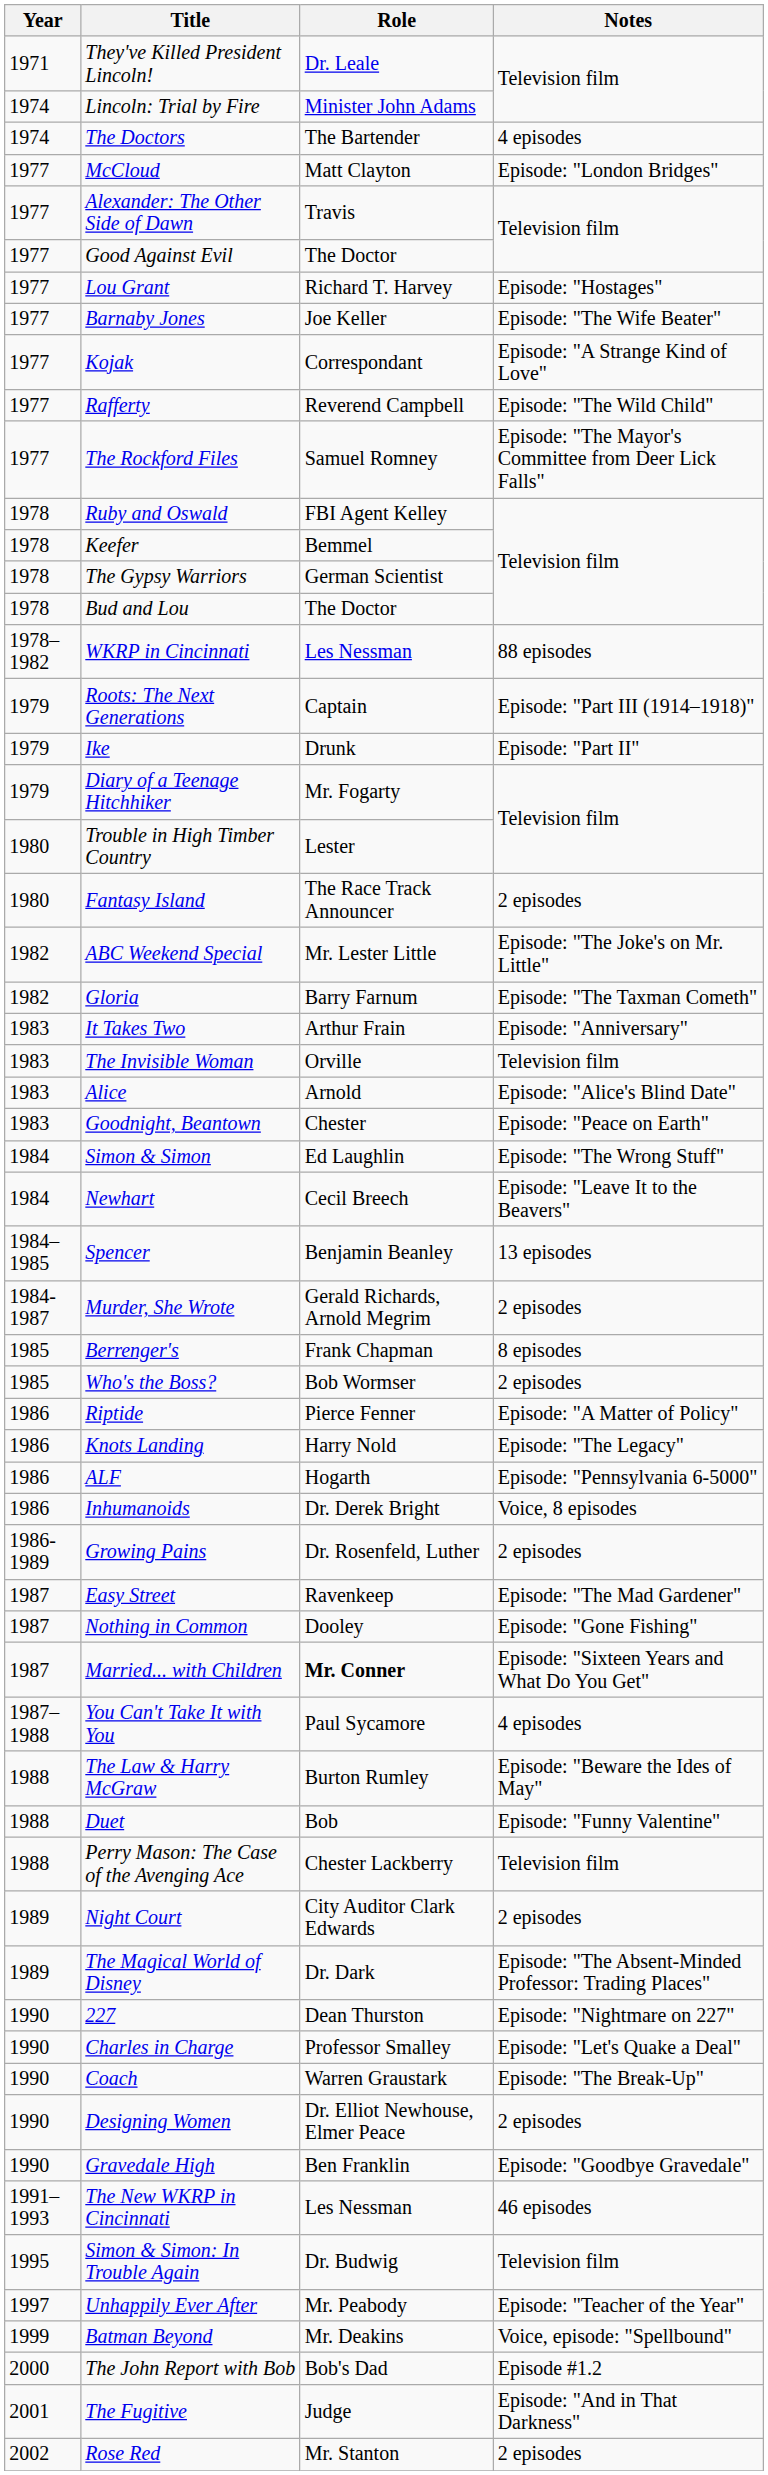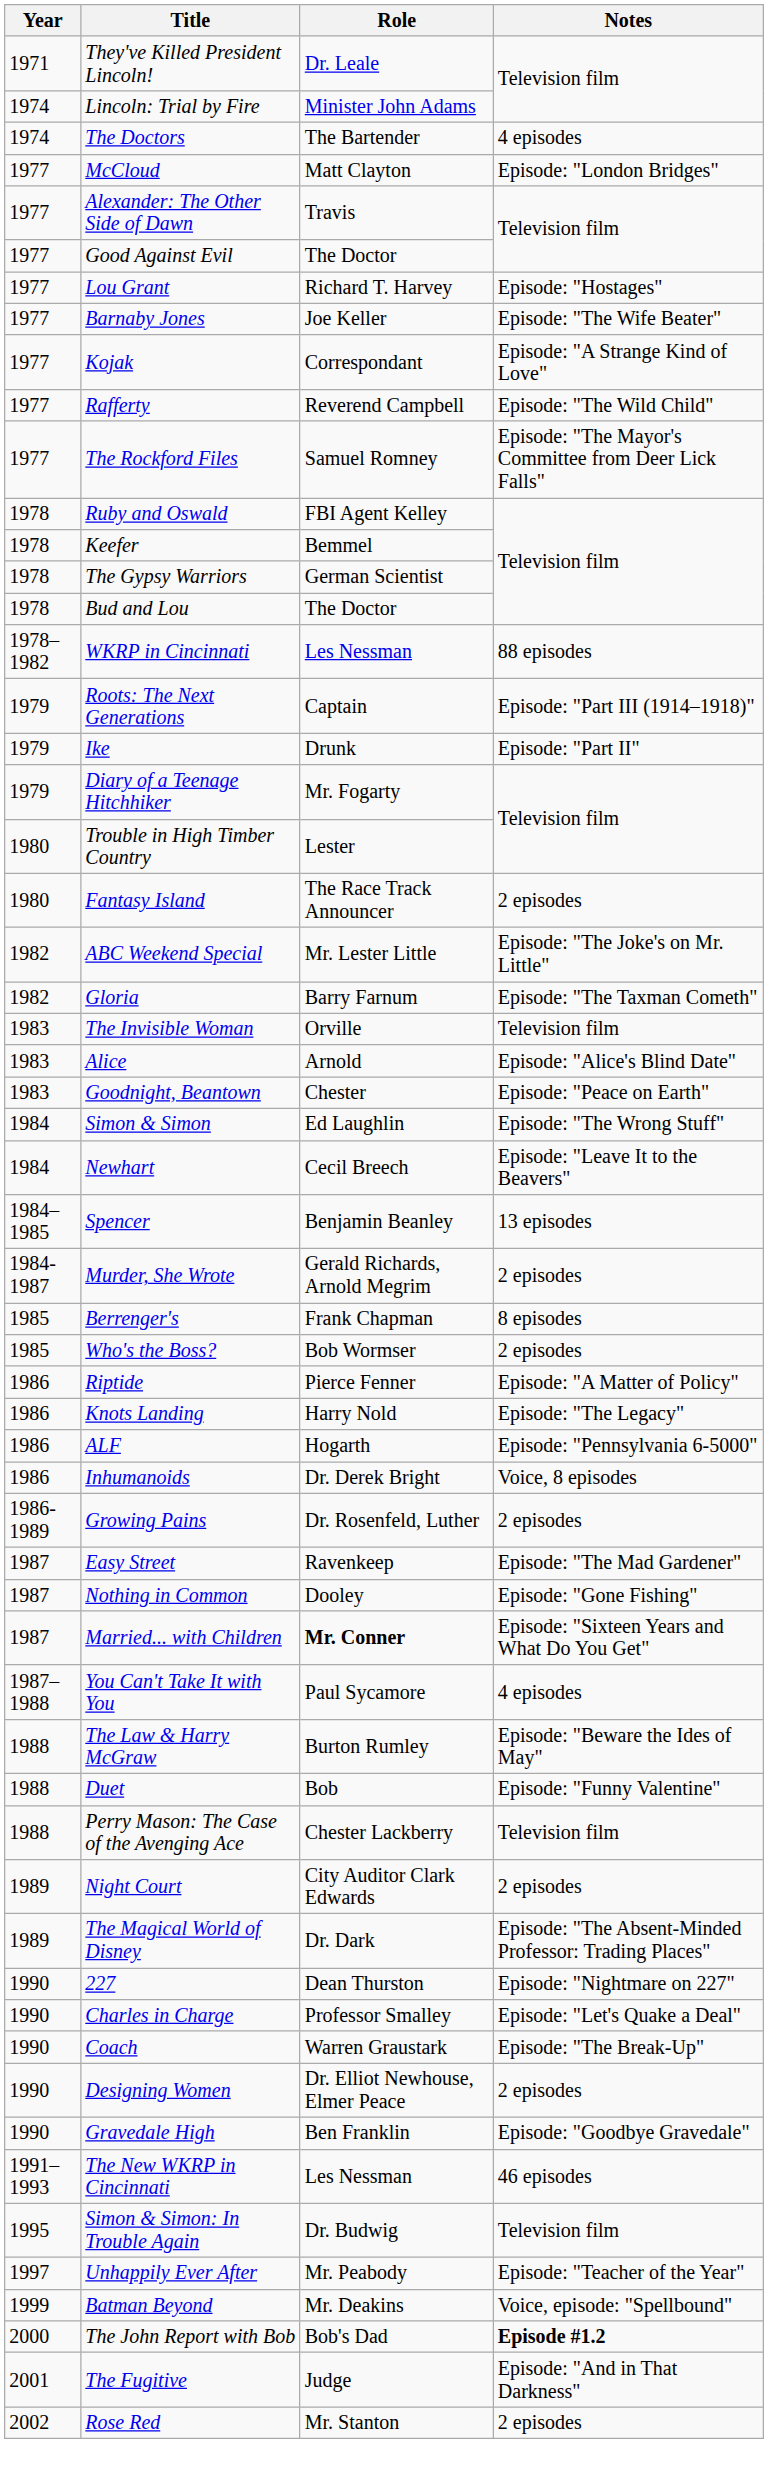 <table class="wikitable sortable">
 <tr>
 <th>Year</th>
 <th>Title</th>
 <th>Role</th>
 <th>Notes</th>
 </tr>
 <tr>
 <td>1971</td>
 <td><em>They've Killed President Lincoln!</em></td>
 <td><a href='#'>Dr. Leale</a></td>
 <td rowspan="2">Television film</td>
 </tr>
 <tr>
 <td>1974</td>
 <td><em>Lincoln: Trial by Fire</em></td>
 <td><a href='#'>Minister John Adams</a></td>
 </tr>
 <tr>
 <td>1974</td>
 <td><a href='#'><em>The Doctors</em></a></td>
 <td>The Bartender</td>
 <td>4 episodes</td>
 </tr>
 <tr>
 <td>1977</td>
 <td><a href='#'><em>McCloud</em></a></td>
 <td>Matt Clayton</td>
 <td>Episode: "London Bridges"</td>
 </tr>
 <tr>
 <td>1977</td>
 <td><em><a href='#'>Alexander: The Other Side of Dawn</a></em></td>
 <td>Travis</td>
 <td rowspan="2">Television film</td>
 </tr>
 <tr>
 <td>1977</td>
 <td><em>Good Against Evil</em></td>
 <td>The Doctor</td>
 </tr>
 <tr>
 <td>1977</td>
 <td><a href='#'><em>Lou Grant</em></a></td>
 <td>Richard T. Harvey</td>
 <td>Episode: "Hostages"</td>
 </tr>
 <tr>
 <td>1977</td>
 <td><em><a href='#'>Barnaby Jones</a></em></td>
 <td>Joe Keller</td>
 <td>Episode: "The Wife Beater"</td>
 </tr>
 <tr>
 <td>1977</td>
 <td><em><a href='#'>Kojak</a></em></td>
 <td>Correspondant</td>
 <td>Episode: "A Strange Kind of Love"</td>
 </tr>
 <tr>
 <td>1977</td>
 <td><a href='#'><em>Rafferty</em></a></td>
 <td>Reverend Campbell</td>
 <td>Episode: "The Wild Child"</td>
 </tr>
 <tr>
 <td>1977</td>
 <td><em><a href='#'>The Rockford Files</a></em></td>
 <td>Samuel Romney</td>
 <td>Episode: "The Mayor's Committee from Deer Lick Falls"</td>
 </tr>
 <tr>
 <td>1978</td>
 <td><em><a href='#'>Ruby and Oswald</a></em></td>
 <td>FBI Agent Kelley</td>
 <td rowspan="4">Television film</td>
 </tr>
 <tr>
 <td>1978</td>
 <td><em>Keefer</em></td>
 <td>Bemmel</td>
 </tr>
 <tr>
 <td>1978</td>
 <td><em>The Gypsy Warriors</em></td>
 <td>German Scientist</td>
 </tr>
 <tr>
 <td>1978</td>
 <td><em>Bud and Lou</em></td>
 <td>The Doctor</td>
 </tr>
 <tr>
 <td>1978–1982</td>
 <td><em><a href='#'>WKRP in Cincinnati</a></em></td>
 <td><a href='#'>Les Nessman</a></td>
 <td>88 episodes</td>
 </tr>
 <tr>
 <td>1979</td>
 <td><em><a href='#'>Roots: The Next Generations</a></em></td>
 <td>Captain</td>
 <td>Episode: "Part III (1914–1918)"</td>
 </tr>
 <tr>
 <td>1979</td>
 <td><a href='#'><em>Ike</em></a></td>
 <td>Drunk</td>
 <td>Episode: "Part II"</td>
 </tr>
 <tr>
 <td>1979</td>
 <td><em><a href='#'>Diary of a Teenage Hitchhiker</a></em></td>
 <td>Mr. Fogarty</td>
 <td rowspan="2">Television film</td>
 </tr>
 <tr>
 <td>1980</td>
 <td><em>Trouble in High Timber Country</em></td>
 <td>Lester</td>
 </tr>
 <tr>
 <td>1980</td>
 <td><em><a href='#'>Fantasy Island</a></em></td>
 <td>The Race Track Announcer</td>
 <td>2 episodes</td>
 </tr>
 <tr>
 <td>1982</td>
 <td><em><a href='#'>ABC Weekend Special</a></em></td>
 <td>Mr. Lester Little</td>
 <td>Episode: "The Joke's on Mr. Little"</td>
 </tr>
 <tr>
 <td>1982</td>
 <td><a href='#'><em>Gloria</em></a></td>
 <td>Barry Farnum</td>
 <td>Episode: "The Taxman Cometh"</td>
-</tr>
-<tr>
-<td>1983</td>
-<td><a href='#'><em>It Takes Two</em></a></td>
-<td>Arthur Frain</td>
-<td>Episode: "Anniversary"</td>
 </tr>
 <tr>
 <td>1983</td>
 <td><a href='#'><em>The Invisible Woman</em></a></td>
 <td>Orville</td>
 <td>Television film</td>
 </tr>
 <tr>
 <td>1983</td>
 <td><a href='#'><em>Alice</em></a></td>
 <td>Arnold</td>
 <td>Episode: "Alice's Blind Date"</td>
 </tr>
 <tr>
 <td>1983</td>
 <td><em><a href='#'>Goodnight, Beantown</a></em></td>
 <td>Chester</td>
 <td>Episode: "Peace on Earth"</td>
 </tr>
 <tr>
 <td>1984</td>
 <td><em><a href='#'>Simon & Simon</a></em></td>
 <td>Ed Laughlin</td>
 <td>Episode: "The Wrong Stuff"</td>
 </tr>
 <tr>
 <td>1984</td>
 <td><em><a href='#'>Newhart</a></em></td>
 <td>Cecil Breech</td>
 <td>Episode: "Leave It to the Beavers"</td>
 </tr>
 <tr>
 <td>1984–1985</td>
 <td><a href='#'><em>Spencer</em></a></td>
 <td>Benjamin Beanley</td>
 <td>13 episodes</td>
 </tr>
 <tr>
 <td>1984-1987</td>
 <td><em><a href='#'>Murder, She Wrote</a></em></td>
 <td>Gerald Richards, Arnold Megrim</td>
 <td>2 episodes</td>
 </tr>
 <tr>
 <td>1985</td>
 <td><em><a href='#'>Berrenger's</a></em></td>
 <td>Frank Chapman</td>
 <td>8 episodes</td>
 </tr>
 <tr>
 <td>1985</td>
 <td><em><a href='#'>Who's the Boss?</a></em></td>
 <td>Bob Wormser</td>
 <td>2 episodes</td>
 </tr>
 <tr>
 <td>1986</td>
 <td><a href='#'><em>Riptide</em></a></td>
 <td>Pierce Fenner</td>
 <td>Episode: "A Matter of Policy"</td>
 </tr>
 <tr>
 <td>1986</td>
 <td><em><a href='#'>Knots Landing</a></em></td>
 <td>Harry Nold</td>
 <td>Episode: "The Legacy"</td>
 </tr>
 <tr>
 <td>1986</td>
 <td><a href='#'><em>ALF</em></a></td>
 <td>Hogarth</td>
 <td>Episode: "Pennsylvania 6-5000"</td>
 </tr>
 <tr>
 <td>1986</td>
 <td><em><a href='#'>Inhumanoids</a></em></td>
 <td>Dr. Derek Bright</td>
 <td>Voice, 8 episodes</td>
 </tr>
 <tr>
 <td>1986-1989</td>
 <td><em><a href='#'>Growing Pains</a></em></td>
 <td>Dr. Rosenfeld, Luther</td>
 <td>2 episodes</td>
 </tr>
 <tr>
 <td>1987</td>
 <td><a href='#'><em>Easy Street</em></a></td>
 <td>Ravenkeep</td>
 <td>Episode: "The Mad Gardener"</td>
 </tr>
 <tr>
 <td>1987</td>
 <td><a href='#'><em>Nothing in Common</em></a></td>
 <td>Dooley</td>
 <td>Episode: "Gone Fishing"</td>
 </tr>
 <tr>
 <td>1987</td>
 <td><em><a href='#'>Married... with Children</a></em></td>
 <td><strong>Mr. Conner</strong></td>
 <td>Episode: "Sixteen Years and What Do You Get"</td>
 </tr>
 <tr>
 <td>1987–1988</td>
 <td><a href='#'><em>You Can't Take It with You</em></a></td>
 <td>Paul Sycamore</td>
 <td>4 episodes</td>
 </tr>
 <tr>
 <td>1988</td>
 <td><em><a href='#'>The Law & Harry McGraw</a></em></td>
 <td>Burton Rumley</td>
 <td>Episode: "Beware the Ides of May"</td>
 </tr>
 <tr>
 <td>1988</td>
 <td><a href='#'><em>Duet</em></a></td>
 <td>Bob</td>
 <td>Episode: "Funny Valentine"</td>
 </tr>
 <tr>
 <td>1988</td>
 <td><em>Perry Mason: The Case of the Avenging Ace</em></td>
 <td>Chester Lackberry</td>
 <td>Television film</td>
 </tr>
 <tr>
 <td>1989</td>
 <td><em><a href='#'>Night Court</a></em></td>
 <td>City Auditor Clark Edwards</td>
 <td>2 episodes</td>
 </tr>
 <tr>
 <td>1989</td>
 <td><em><a href='#'>The Magical World of Disney</a></em></td>
 <td>Dr. Dark</td>
 <td>Episode: "The Absent-Minded Professor: Trading Places"</td>
 </tr>
 <tr>
 <td>1990</td>
 <td><a href='#'><em>227</em></a></td>
 <td>Dean Thurston</td>
 <td>Episode: "Nightmare on 227"</td>
 </tr>
 <tr>
 <td>1990</td>
 <td><em><a href='#'>Charles in Charge</a></em></td>
 <td>Professor Smalley</td>
 <td>Episode: "Let's Quake a Deal"</td>
 </tr>
 <tr>
 <td>1990</td>
 <td><a href='#'><em>Coach</em></a></td>
 <td>Warren Graustark</td>
 <td>Episode: "The Break-Up"</td>
 </tr>
 <tr>
 <td>1990</td>
 <td><em><a href='#'>Designing Women</a></em></td>
 <td>Dr. Elliot Newhouse, Elmer Peace</td>
 <td>2 episodes</td>
 </tr>
 <tr>
 <td>1990</td>
 <td><em><a href='#'>Gravedale High</a></em></td>
 <td>Ben Franklin</td>
 <td>Episode: "Goodbye Gravedale"</td>
 </tr>
 <tr>
 <td>1991–1993</td>
 <td><em><a href='#'>The New WKRP in Cincinnati</a></em></td>
 <td>Les Nessman</td>
 <td>46 episodes</td>
 </tr>
 <tr>
 <td>1995</td>
 <td><em><a href='#'>Simon & Simon: In Trouble Again</a></em></td>
 <td>Dr. Budwig</td>
 <td>Television film</td>
 </tr>
 <tr>
 <td>1997</td>
 <td><em><a href='#'>Unhappily Ever After</a></em></td>
 <td>Mr. Peabody</td>
 <td>Episode: "Teacher of the Year"</td>
 </tr>
 <tr>
 <td>1999</td>
 <td><em><a href='#'>Batman Beyond</a></em></td>
 <td>Mr. Deakins</td>
 <td>Voice, episode: "Spellbound"</td>
 </tr>
 <tr>
 <td>2000</td>
 <td><em>The John Report with Bob</em></td>
 <td>Bob's Dad</td>
-<td>Episode #1.2</td>
+<td><strong>Episode #1.2</strong></td>
 </tr>
 <tr>
 <td>2001</td>
 <td><a href='#'><em>The Fugitive</em></a></td>
 <td>Judge</td>
 <td>Episode: "And in That Darkness"</td>
 </tr>
 <tr>
 <td>2002</td>
 <td><a href='#'><em>Rose Red</em></a></td>
 <td>Mr. Stanton</td>
 <td>2 episodes</td>
 </tr>
 </table>
